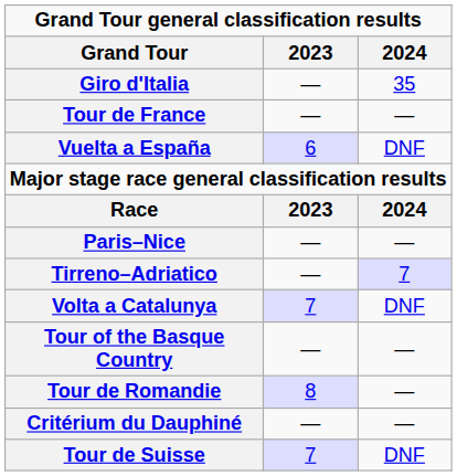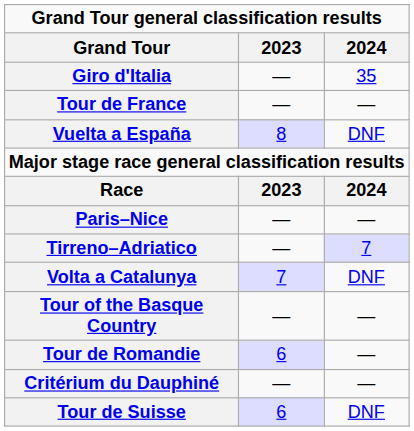 <table class="wikitable plainrowheaders">
 <tr>
 <td colspan=8 align="center"><strong>Grand Tour general classification results</strong></td>
 </tr>
 <tr>
 <th scope="col"  width=200>Grand Tour</th>
 <th scope="col">2023</th>
 <th scope="col">2024</th>
 </tr>
 <tr style="text-align:center;">
 <th scope="row"> <a href='#'>Giro d'Italia</a></th>
 <td>—</td>
 <td><a href='#'>35</a></td>
 </tr>
 <tr style="text-align:center;">
 <th scope="row"> <a href='#'>Tour de France</a></th>
 <td>—</td>
 <td>—</td>
 </tr>
 <tr style="text-align:center;">
 <th scope="row"> <a href='#'>Vuelta a España</a></th>
-<td style="background:#ddf;"><a href='#'>6</a></td>
+<td style="background:#ddf;"><a href='#'>8</a></td>
 <td><a href='#'>DNF</a></td>
 </tr>
 <tr>
 <td colspan=8 align="center"><strong>Major stage race general classification results</strong></td>
 </tr>
 <tr>
 <th scope="col">Race</th>
 <th scope="col">2023</th>
 <th scope="col">2024</th>
 </tr>
 <tr style="text-align:center;">
 <th scope="row"> <a href='#'>Paris–Nice</a></th>
 <td>—</td>
 <td>—</td>
 </tr>
 <tr style="text-align:center;">
 <th scope="row"> <a href='#'>Tirreno–Adriatico</a></th>
 <td>—</td>
 <td style="background:#ddf;"><a href='#'>7</a></td>
 </tr>
 <tr style="text-align:center;">
 <th scope="row"> <a href='#'>Volta a Catalunya</a></th>
 <td style="background:#ddf;"><a href='#'>7</a></td>
 <td><a href='#'>DNF</a></td>
 </tr>
 <tr style="text-align:center;">
 <th scope="row"> <a href='#'>Tour of the Basque Country</a></th>
 <td>—</td>
 <td>—</td>
 </tr>
 <tr style="text-align:center;">
 <th scope="row"> <a href='#'>Tour de Romandie</a></th>
-<td style="background:#ddf;"><a href='#'>8</a></td>
+<td style="background:#ddf;"><a href='#'>6</a></td>
 <td>—</td>
 </tr>
 <tr style="text-align:center;">
 <th scope="row"> <a href='#'>Critérium du Dauphiné</a></th>
 <td>—</td>
 <td>—</td>
 </tr>
 <tr style="text-align:center;">
 <th scope="row"> <a href='#'>Tour de Suisse</a></th>
-<td style="background:#ddf;"><a href='#'>7</a></td>
+<td style="background:#ddf;"><a href='#'>6</a></td>
 <td><a href='#'>DNF</a></td>
 </tr>
 </table>
